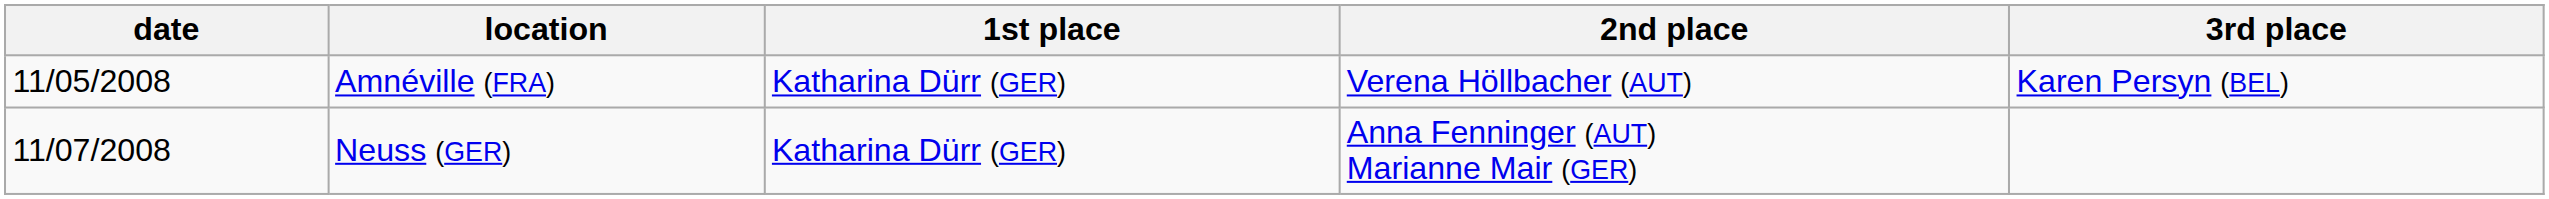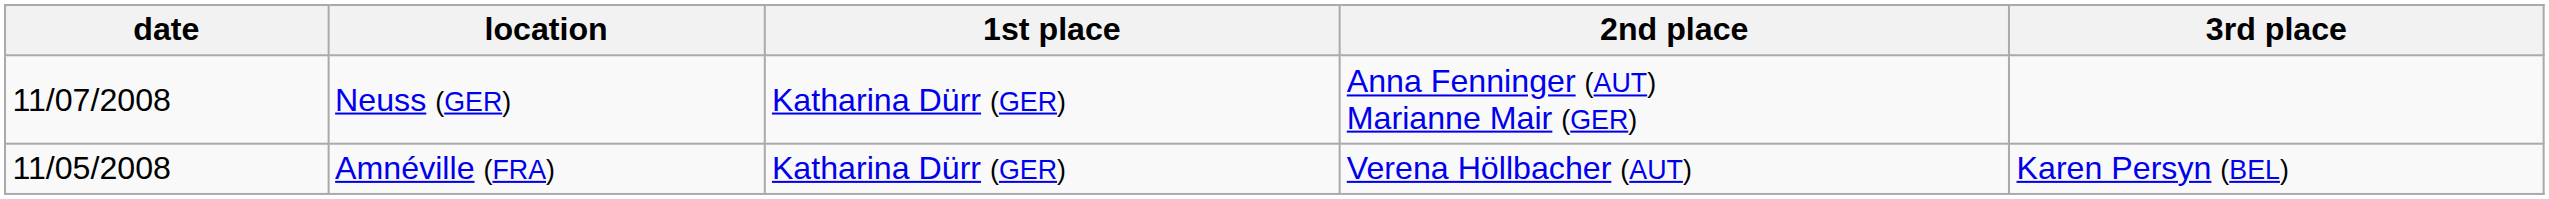 <table class="wikitable" width=100%>
 <tr class="backgroundcolor5">
 <th>date</th>
 <th>location</th>
 <th>1st place</th>
 <th>2nd place</th>
 <th>3rd place</th>
 </tr>
 <tr>
+<td>11/07/2008</td>
+<td><a href='#'>Neuss</a> <small>(<a href='#'>GER</a>)</small></td>
+<td> <a href='#'>Katharina Dürr</a> <small>(<a href='#'>GER</a>)</small></td>
+<td> <a href='#'>Anna Fenninger</a> <small>(<a href='#'>AUT</a>)</small><br> <a href='#'>Marianne Mair</a> <small>(<a href='#'>GER</a>)</small></td>
+<td></td>
+</tr>
+<tr>
 <td>11/05/2008</td>
 <td><a href='#'>Amnéville</a> <small>(<a href='#'>FRA</a>)</small></td>
 <td> <a href='#'>Katharina Dürr</a> <small>(<a href='#'>GER</a>)</small></td>
 <td> <a href='#'>Verena Höllbacher</a> <small>(<a href='#'>AUT</a>)</small></td>
 <td> <a href='#'>Karen Persyn</a> <small>(<a href='#'>BEL</a>)</small></td>
 </tr>
-<tr>
-<td>11/07/2008</td>
-<td><a href='#'>Neuss</a> <small>(<a href='#'>GER</a>)</small></td>
-<td> <a href='#'>Katharina Dürr</a> <small>(<a href='#'>GER</a>)</small></td>
-<td> <a href='#'>Anna Fenninger</a> <small>(<a href='#'>AUT</a>)</small><br> <a href='#'>Marianne Mair</a> <small>(<a href='#'>GER</a>)</small></td>
-<td></td>
-</tr>
 </table>
